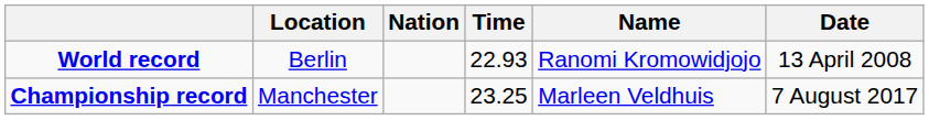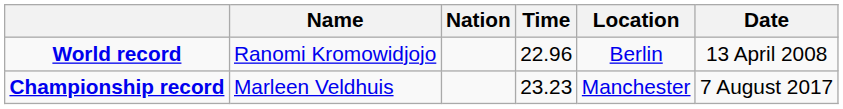 <table class=wikitable style=text-align:center>
 <tr>
 <th></th>
-<th>Location</th>
+<th>Name</th>
 <th>Nation</th>
 <th>Time</th>
-<th>Name</th>
+<th>Location</th>
 <th>Date</th>
 </tr>
 <tr>
 <td><strong><a href='#'>World record</a></strong></td>
+<td align=left><a href='#'>Ranomi Kromowidjojo</a></td>
+<td align=left></td>
+<td align=left>22.96</td>
 <td><a href='#'>Berlin</a></td>
-<td align=left></td>
-<td align=left>22.93</td>
-<td align=left><a href='#'>Ranomi Kromowidjojo</a></td>
 <td>13 April 2008</td>
 </tr>
 <tr>
 <td><strong><a href='#'>Championship record</a></strong></td>
+<td align=left><a href='#'>Marleen Veldhuis</a></td>
+<td align=left></td>
+<td align=left>23.23</td>
 <td><a href='#'>Manchester</a></td>
-<td align=left></td>
-<td align=left>23.25</td>
-<td align=left><a href='#'>Marleen Veldhuis</a></td>
 <td>7 August 2017</td>
 </tr>
 </table>
